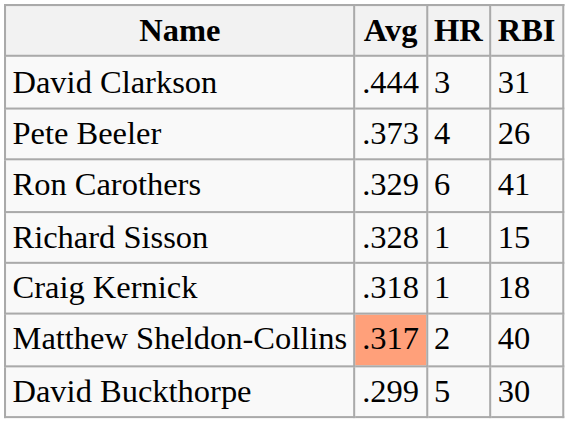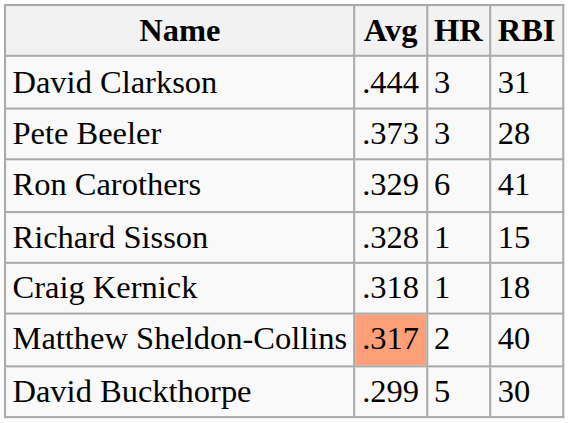 <table class="wikitable">
 <tr>
 </tr>
 <tr>
 <th>Name</th>
 <th>Avg</th>
 <th>HR</th>
 <th>RBI</th>
 </tr>
 <tr>
 <td>David Clarkson</td>
 <td>.444</td>
 <td>3</td>
 <td>31</td>
 </tr>
 <tr>
 <td>Pete Beeler</td>
 <td>.373</td>
-<td>4</td>
-<td>26</td>
+<td>3</td>
+<td>28</td>
 </tr>
 <tr>
 <td>Ron Carothers</td>
 <td>.329</td>
 <td>6</td>
 <td>41</td>
 </tr>
 <tr>
 <td>Richard Sisson</td>
 <td>.328</td>
 <td>1</td>
 <td>15</td>
 </tr>
 <tr>
 <td>Craig Kernick</td>
 <td>.318</td>
 <td>1</td>
 <td>18</td>
 </tr>
 <tr>
 <td>Matthew Sheldon-Collins</td>
 <td style="background: lightsalmon;">.317</td>
 <td>2</td>
 <td>40</td>
 </tr>
 <tr>
 <td>David Buckthorpe</td>
 <td>.299</td>
 <td>5</td>
 <td>30</td>
 </tr>
 </table>
